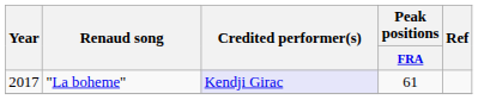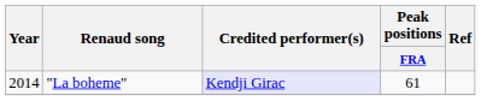 <table class="wikitable">
 <tr>
 <th align="center" rowspan="2" width="10">Year</th>
 <th align="center" rowspan="2" width="160">Renaud song</th>
 <th align="center" rowspan="2" width="180">Credited performer(s)</th>
 <th align="center" colspan="1" width="30">Peak positions</th>
 <th align="center" rowspan="2" width="20">Ref</th>
 </tr>
 <tr>
 <th width="20"><small><a href='#'>FRA</a><br></small></th>
 </tr>
 <tr>
-<td align="center" rowspan="1">2017</td>
+<td align="center" rowspan="1">2014</td>
 <td>"<a href='#'>La boheme</a>"</td>
 <td style="background: lavender;"><a href='#'>Kendji Girac</a></td>
 <td align="center">61</td>
 <td align="center"><small></small></td>
 </tr>
 <tr>
 </tr>
 </table>
